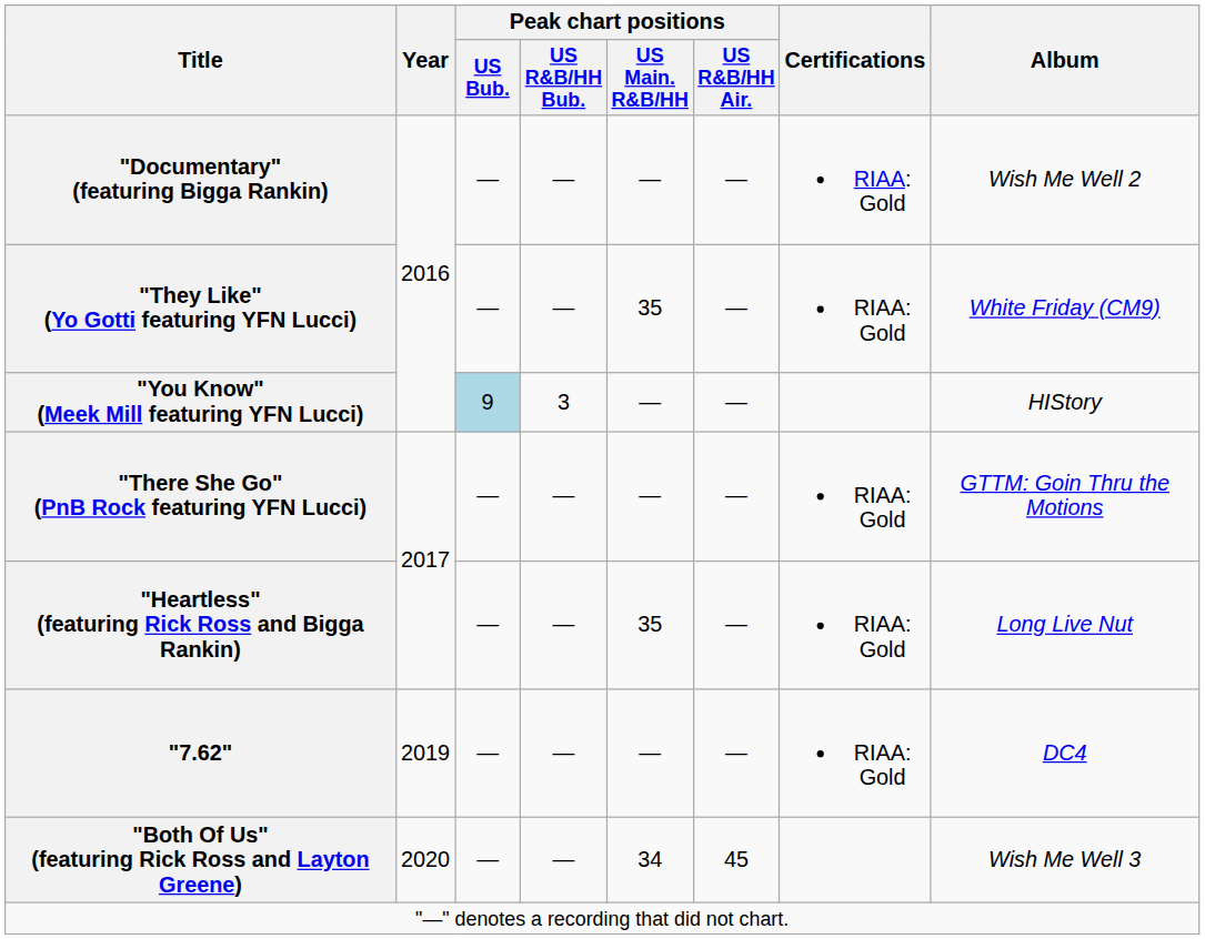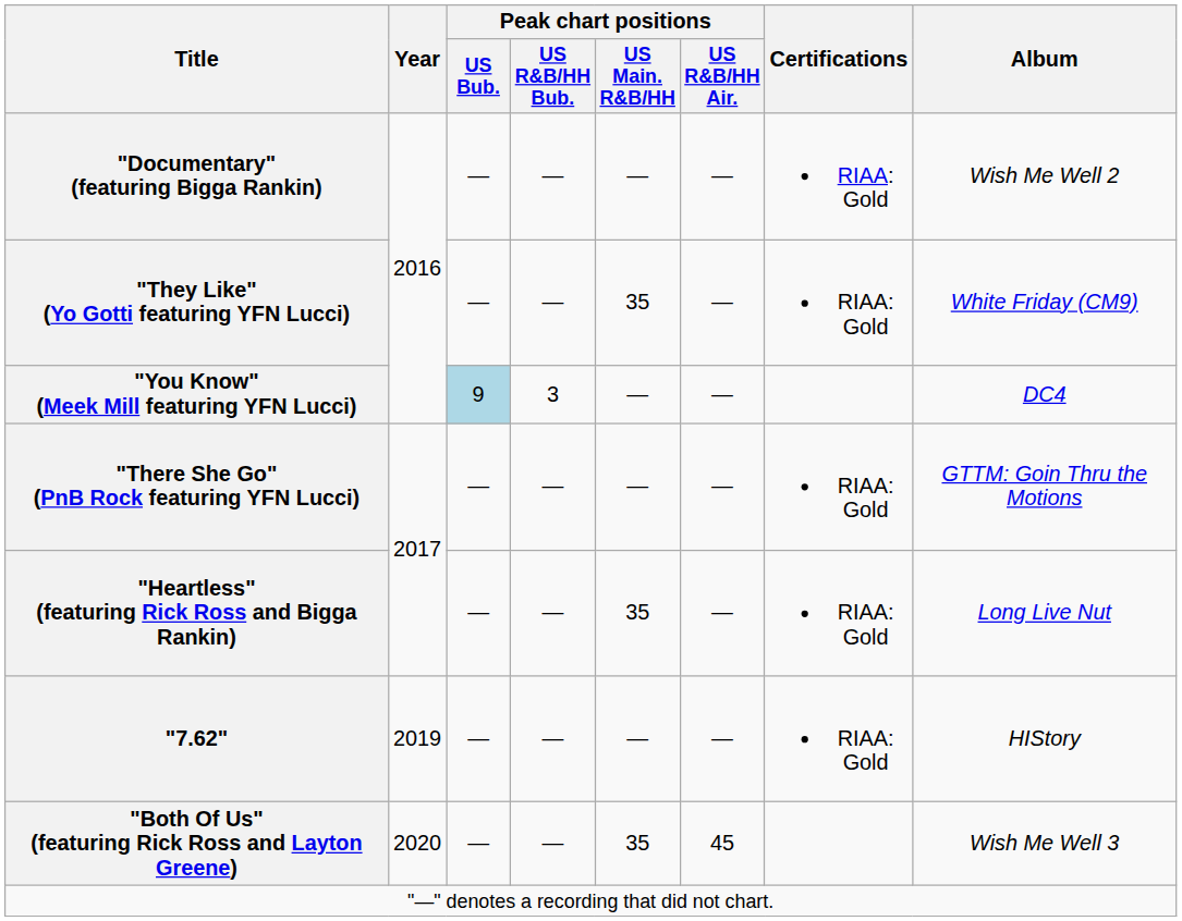 <table class="wikitable plainrowheaders" style="text-align:center;" border="1">
 <tr>
 <th scope="col" rowspan="2" style="width:20em;">Title</th>
 <th scope="col" rowspan="2" style="width:2em;">Year</th>
 <th scope="col" colspan="4">Peak chart positions</th>
 <th scope="col" rowspan="2">Certifications</th>
 <th scope="col" rowspan="2" style="width:14em;">Album</th>
 </tr>
 <tr>
 <th style="width:3em; font-size:90%"><a href='#'>US<br>Bub.</a><br></th>
 <th style="width:3em; font-size:90%"><a href='#'>US<br>R&B/HH<br>Bub.</a><br></th>
 <th scope="col" style="width:3em;font-size:90%;"><a href='#'>US<br>Main.<br>R&B/HH</a><br></th>
 <th scope="col" style="width:3em;font-size:90%;"><a href='#'>US<br>R&B/HH<br>Air.</a><br></th>
 </tr>
 <tr>
 <th scope="row">"Documentary"<br><span>(featuring Bigga Rankin)</span></th>
 <td rowspan="3">2016</td>
 <td>—</td>
 <td>—</td>
 <td>—</td>
 <td>—</td>
 <td><br><ul><li><a href='#'>RIAA</a>: Gold</li></ul></td>
 <td><em>Wish Me Well 2</em></td>
 </tr>
 <tr>
 <th scope="row">"They Like"<br><span>(<a href='#'>Yo Gotti</a> featuring YFN Lucci)</span></th>
 <td>—</td>
 <td>—</td>
 <td>35</td>
 <td>—</td>
 <td><br><ul><li>RIAA: Gold</li></ul></td>
 <td><em><a href='#'>White Friday (CM9)</a></em></td>
 </tr>
 <tr>
 <th scope="row">"You Know"<br><span>(<a href='#'>Meek Mill</a> featuring YFN Lucci)</span></th>
 <td style="background: lightblue;">9</td>
 <td>3</td>
 <td>—</td>
 <td>—</td>
 <td></td>
-<td><em>HIStory</em></td>
+<td><em><a href='#'>DC4</a></em></td>
 </tr>
 <tr>
 <th scope="row">"There She Go"<br><span>(<a href='#'>PnB Rock</a> featuring YFN Lucci)</span></th>
 <td rowspan="2">2017</td>
 <td>—</td>
 <td>—</td>
 <td>—</td>
 <td>—</td>
 <td><br><ul><li>RIAA: Gold</li></ul></td>
 <td><em><a href='#'>GTTM: Goin Thru the Motions</a></em></td>
 </tr>
 <tr>
 <th scope="row">"Heartless"<br><span>(featuring <a href='#'>Rick Ross</a> and Bigga Rankin)</span></th>
 <td>—</td>
 <td>—</td>
 <td>35</td>
 <td>—</td>
 <td><br><ul><li>RIAA: Gold</li></ul></td>
 <td><em><a href='#'>Long Live Nut</a></em></td>
 </tr>
 <tr>
 <th scope="row">"7.62"</th>
 <td>2019</td>
 <td>—</td>
 <td>—</td>
 <td>—</td>
 <td>—</td>
 <td><br><ul><li>RIAA: Gold</li></ul></td>
-<td><em><a href='#'>DC4</a></em></td>
+<td><em>HIStory</em></td>
 </tr>
 <tr>
 <th scope="row">"Both Of Us"<br><span>(featuring Rick Ross and <a href='#'>Layton Greene</a>)</span></th>
 <td>2020</td>
 <td>—</td>
 <td>—</td>
-<td>34</td>
+<td>35</td>
 <td>45</td>
 <td></td>
 <td><em>Wish Me Well 3</em></td>
 </tr>
 <tr>
 <td colspan="10" style="font-size:90%">"—" denotes a recording that did not chart.</td>
 </tr>
 </table>
